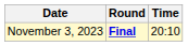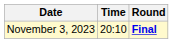 <table class="wikitable">
 <tr>
 <th>Date</th>
+<th>Time</th>
 <th>Round</th>
-<th>Time</th>
 </tr>
 <tr style=background:lemonchiffon>
 <td>November 3, 2023</td>
+<td>20:10</td>
 <td><strong><a href='#'>Final</a></strong></td>
-<td>20:10</td>
 </tr>
 </table>
